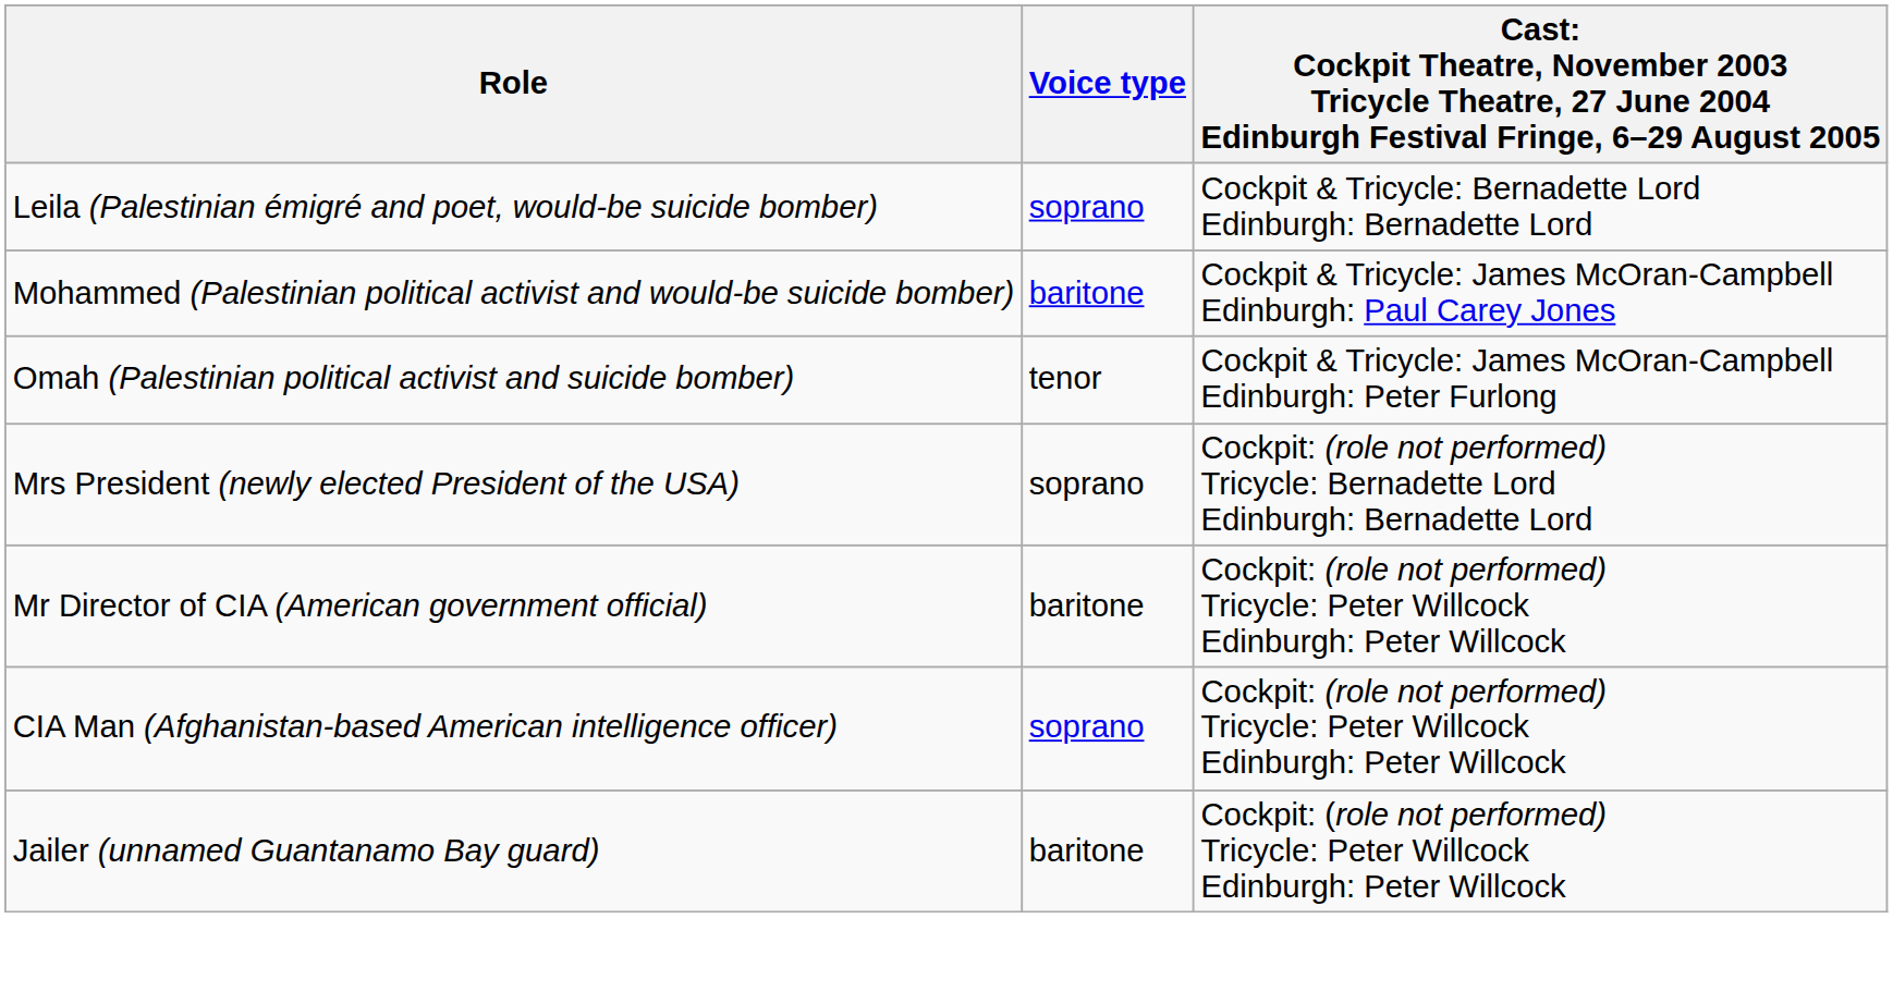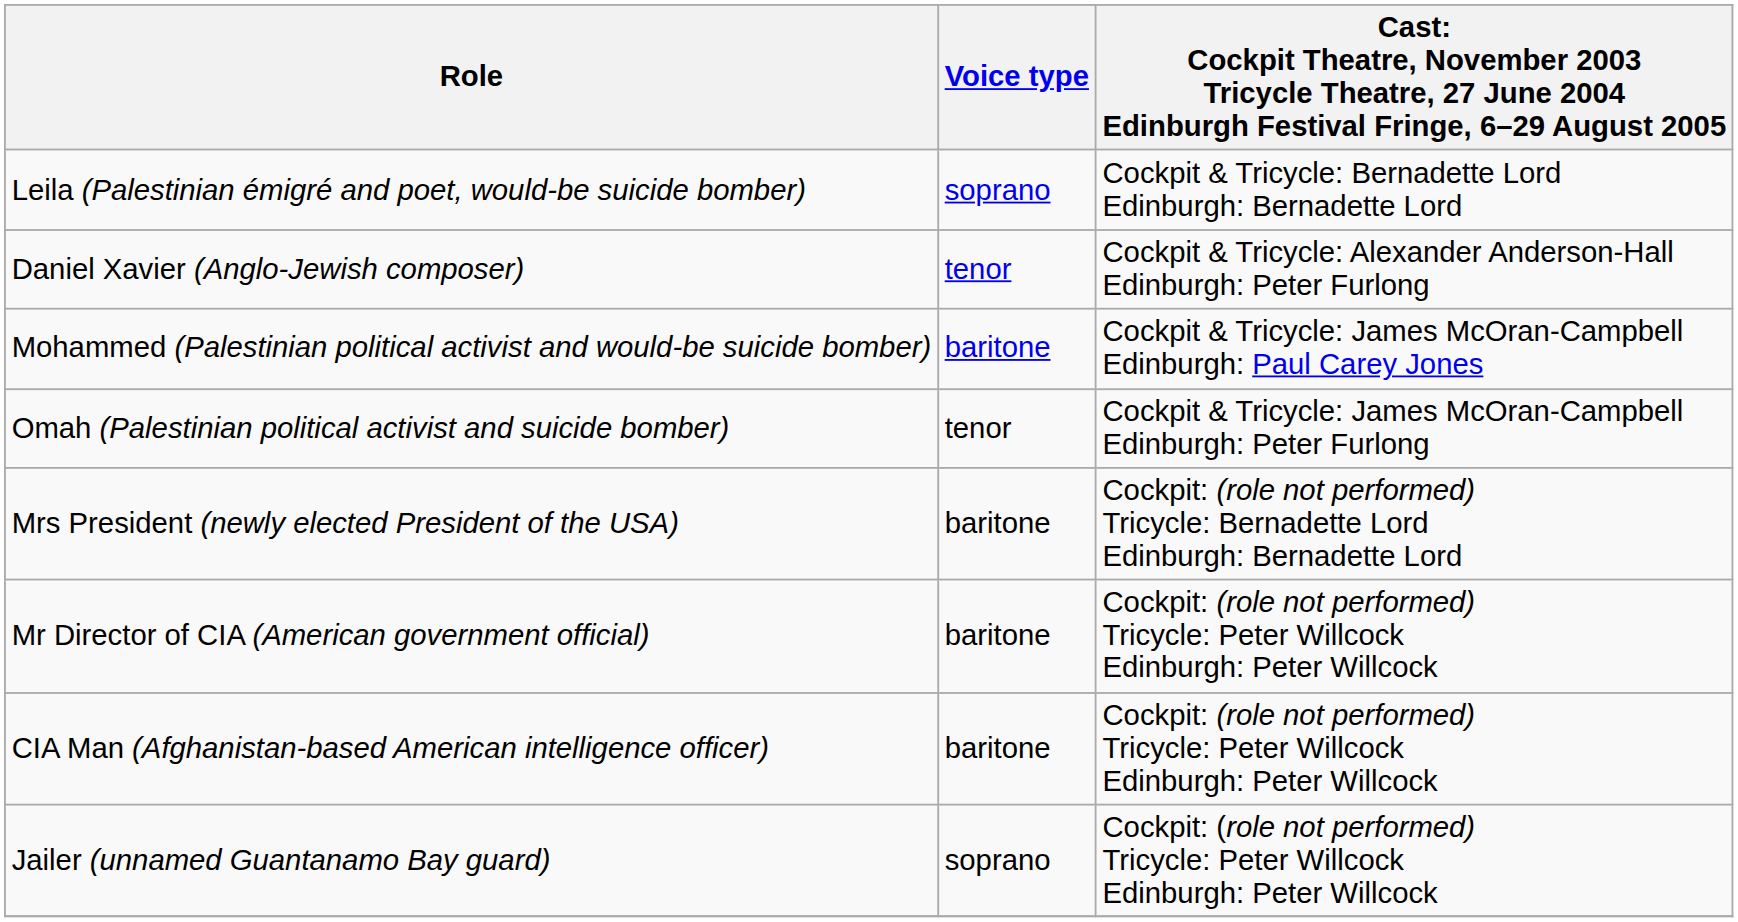 <table class="wikitable">
 <tr>
 <th>Role</th>
 <th><a href='#'>Voice type</a></th>
 <th>Cast:<br>Cockpit Theatre, November 2003<br>Tricycle Theatre, 27 June 2004<br>Edinburgh Festival Fringe, 6–29 August 2005</th>
 </tr>
 <tr>
 <td>Leila <em>(Palestinian émigré and poet, would-be suicide bomber)</em></td>
 <td><a href='#'>soprano</a></td>
 <td>Cockpit & Tricycle: Bernadette Lord<br>Edinburgh: Bernadette Lord</td>
+</tr>
+<tr>
+<td>Daniel Xavier <em>(Anglo-Jewish composer)</em></td>
+<td><a href='#'>tenor</a></td>
+<td>Cockpit & Tricycle: Alexander Anderson-Hall<br>Edinburgh: Peter Furlong</td>
 </tr>
 <tr>
 <td>Mohammed <em>(Palestinian political activist and would-be suicide bomber)</em></td>
 <td><a href='#'>baritone</a></td>
 <td>Cockpit & Tricycle: James McOran-Campbell<br>Edinburgh: <a href='#'>Paul Carey Jones</a></td>
 </tr>
 <tr>
 <td>Omah <em>(Palestinian political activist and suicide bomber)</em></td>
 <td>tenor</td>
 <td>Cockpit & Tricycle: James McOran-Campbell<br>Edinburgh: Peter Furlong</td>
 </tr>
 <tr>
 <td>Mrs President <em>(newly elected President of the USA)</em></td>
-<td>soprano</td>
+<td>baritone</td>
 <td>Cockpit: <em>(role not performed)</em><br>Tricycle: Bernadette Lord<br>Edinburgh: Bernadette Lord</td>
 </tr>
 <tr>
 <td>Mr Director of CIA <em>(American government official)</em></td>
 <td>baritone</td>
 <td>Cockpit: <em>(role not performed)</em><br>Tricycle: Peter Willcock<br>Edinburgh: Peter Willcock</td>
 </tr>
 <tr>
 <td>CIA Man <em>(Afghanistan-based American intelligence officer)</em></td>
-<td><a href='#'>soprano</a></td>
+<td>baritone</td>
 <td>Cockpit: <em>(role not performed)</em><br>Tricycle: Peter Willcock<br>Edinburgh: Peter Willcock</td>
 </tr>
 <tr>
 <td>Jailer <em>(unnamed Guantanamo Bay guard)</em></td>
-<td>baritone</td>
+<td>soprano</td>
 <td>Cockpit: (<em>role not performed)</em><br>Tricycle: Peter Willcock<br>Edinburgh: Peter Willcock</td>
 </tr>
 <tr>
 </tr>
 </table>
